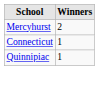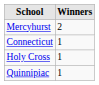 <table class="wikitable">
 <tr>
 <th style="background:#e5e5e5;">School</th>
 <th style="background:#e5e5e5;">Winners</th>
 </tr>
 <tr>
 <td><a href='#'>Mercyhurst</a></td>
 <td>2</td>
 </tr>
 <tr>
 <td><a href='#'>Connecticut</a></td>
 <td>1</td>
 </tr>
 <tr>
+<td><a href='#'>Holy Cross</a></td>
+<td>1</td>
+</tr>
+<tr>
 <td><a href='#'>Quinnipiac</a></td>
 <td>1</td>
 </tr>
 </table>
